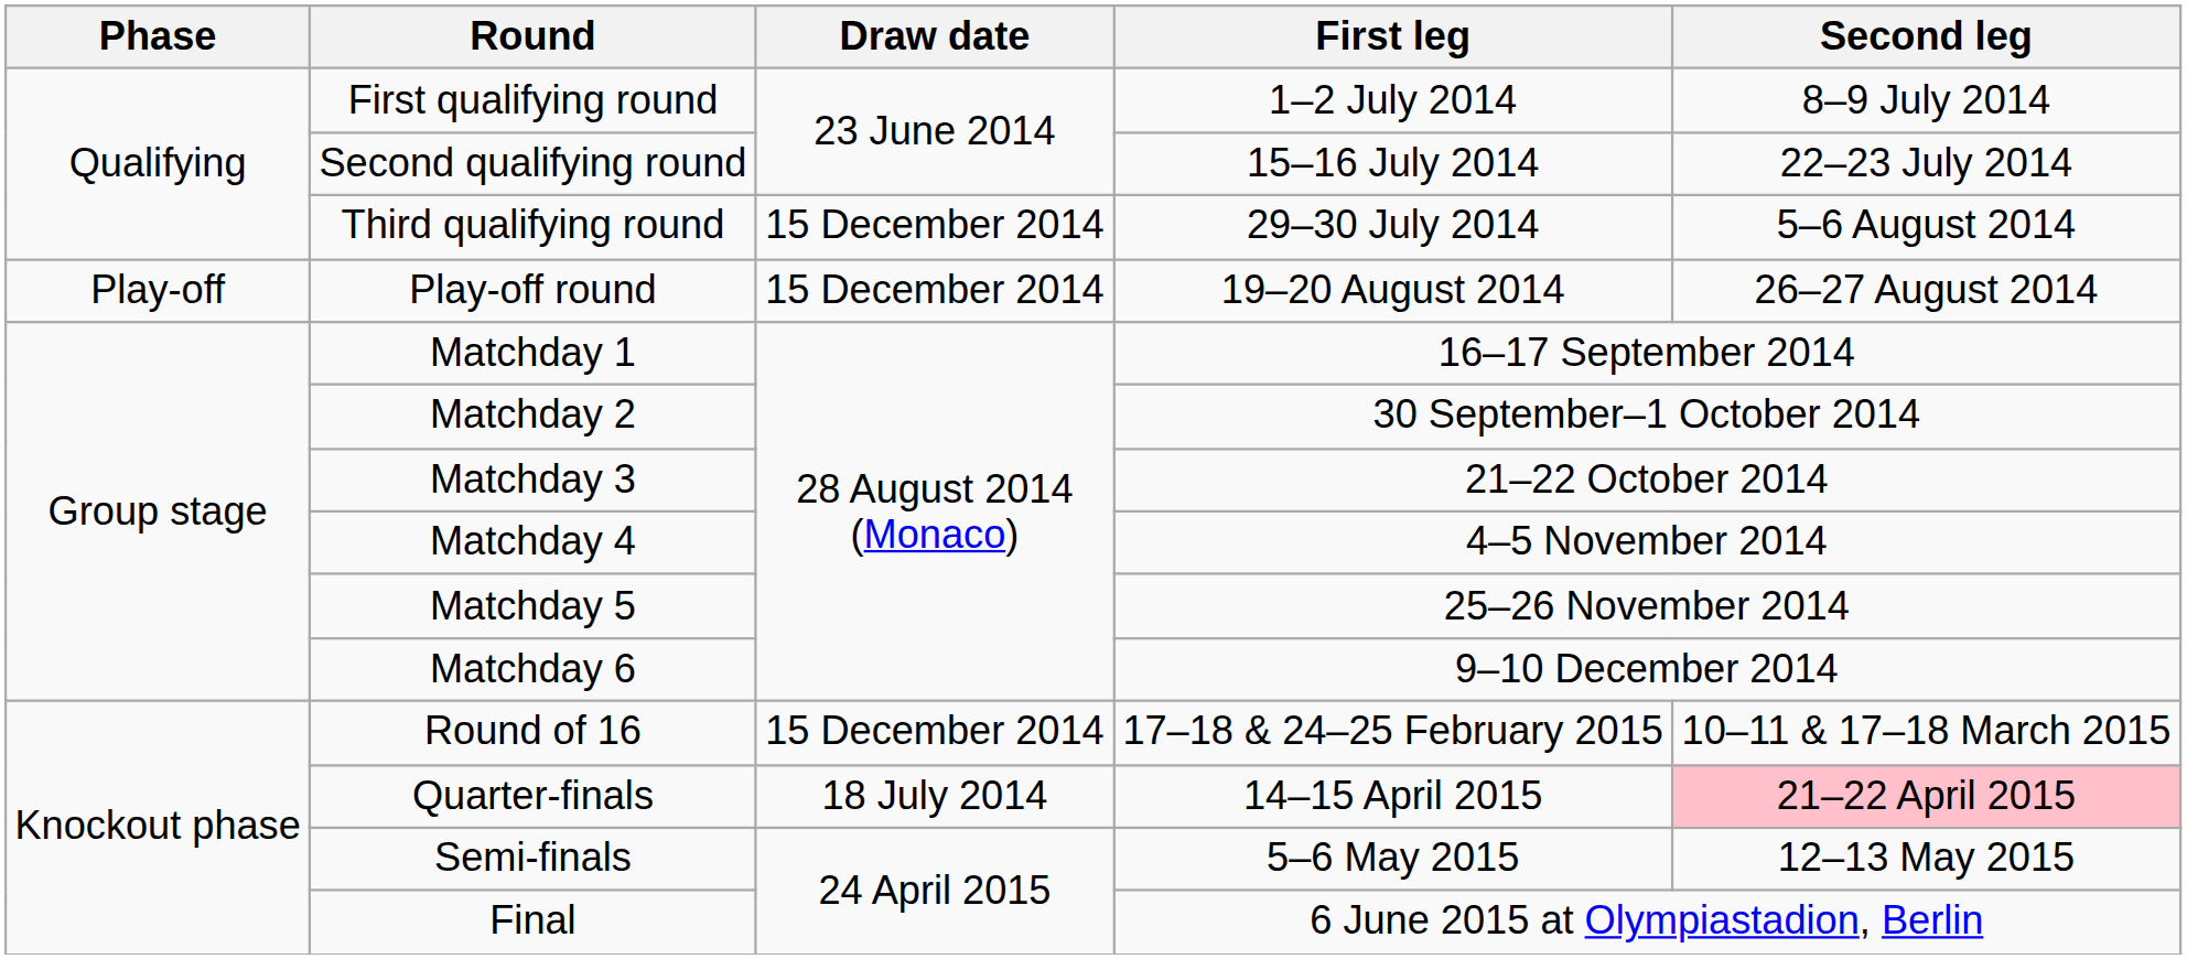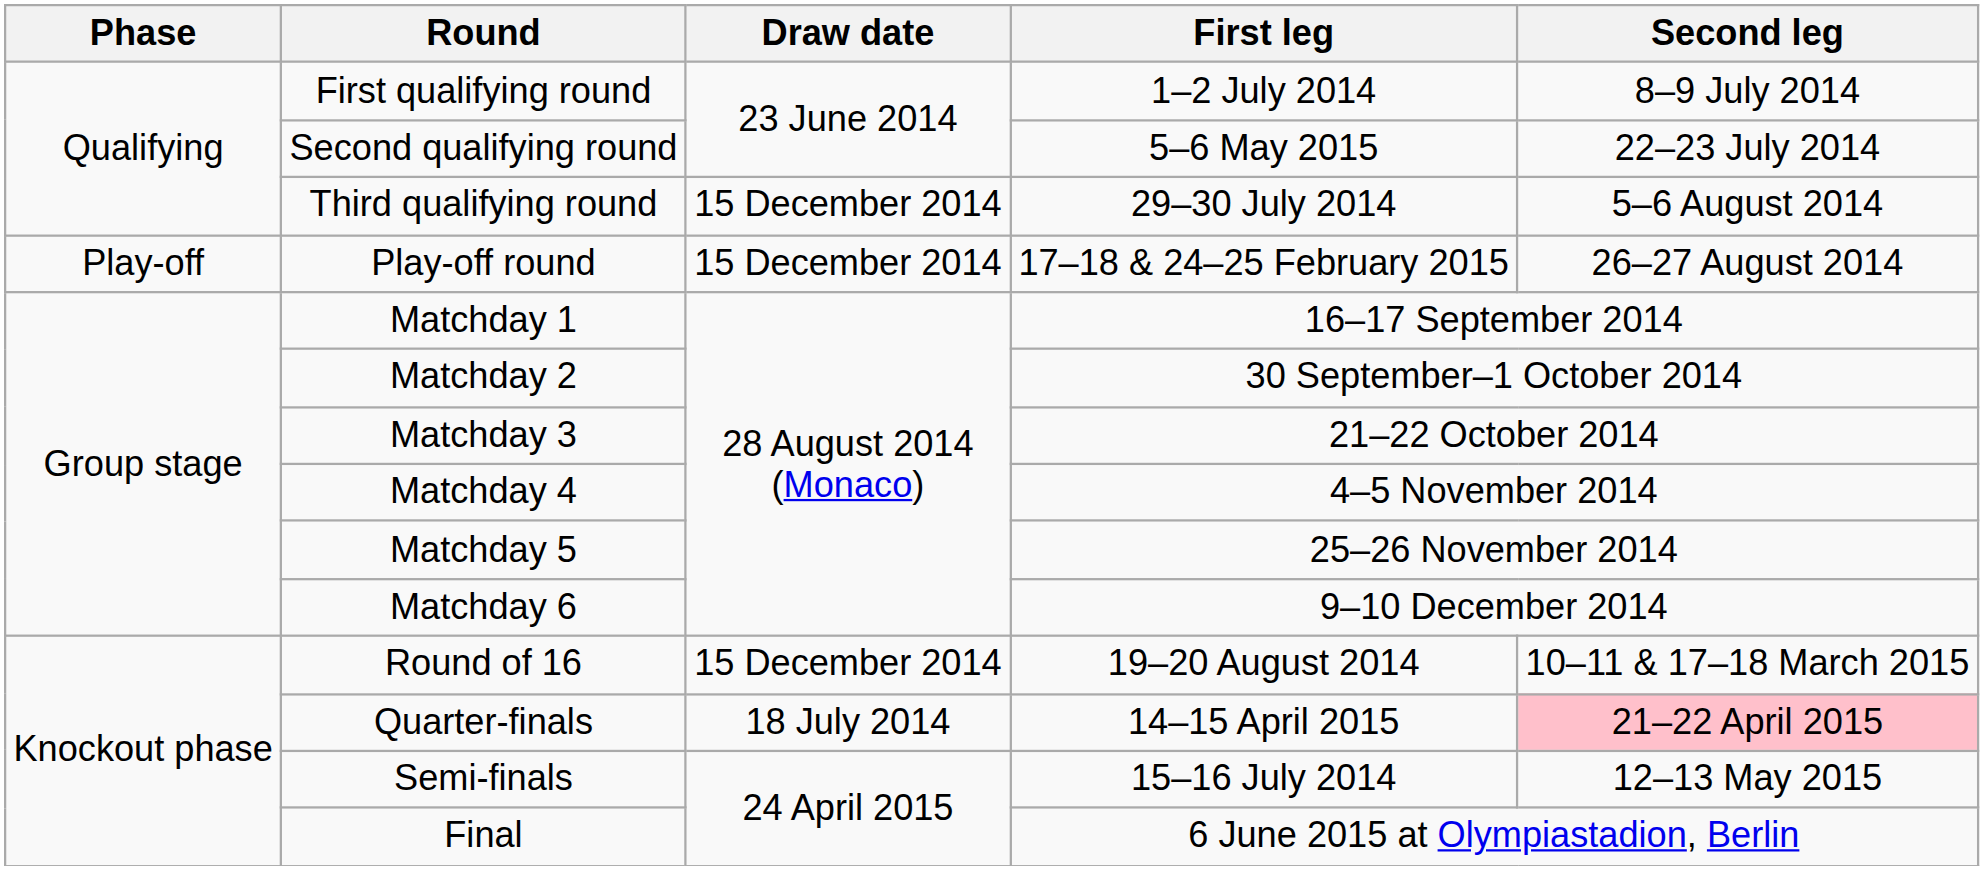 <table class="wikitable" style="text-align:center">
 <tr>
 <th>Phase</th>
 <th>Round</th>
 <th>Draw date</th>
 <th>First leg</th>
 <th>Second leg</th>
 </tr>
 <tr>
 <td rowspan=3>Qualifying</td>
 <td>First qualifying round</td>
 <td rowspan=2>23 June 2014</td>
 <td>1–2 July 2014</td>
 <td>8–9 July 2014</td>
 </tr>
 <tr>
 <td>Second qualifying round</td>
-<td>15–16 July 2014</td>
+<td>5–6 May 2015</td>
 <td>22–23 July 2014</td>
 </tr>
 <tr>
 <td>Third qualifying round</td>
 <td>15 December 2014</td>
 <td>29–30 July 2014</td>
 <td>5–6 August 2014</td>
 </tr>
 <tr>
 <td>Play-off</td>
 <td>Play-off round</td>
 <td>15 December 2014</td>
-<td>19–20 August 2014</td>
+<td>17–18 & 24–25 February 2015</td>
 <td>26–27 August 2014</td>
 </tr>
 <tr>
 <td rowspan=6>Group stage</td>
 <td>Matchday 1</td>
 <td rowspan=6>28 August 2014<br>(<a href='#'>Monaco</a>)</td>
 <td colspan=2>16–17 September 2014</td>
 </tr>
 <tr>
 <td>Matchday 2</td>
 <td colspan=2>30 September–1 October 2014</td>
 </tr>
 <tr>
 <td>Matchday 3</td>
 <td colspan=2>21–22 October 2014</td>
 </tr>
 <tr>
 <td>Matchday 4</td>
 <td colspan=2>4–5 November 2014</td>
 </tr>
 <tr>
 <td>Matchday 5</td>
 <td colspan=2>25–26 November 2014</td>
 </tr>
 <tr>
 <td>Matchday 6</td>
 <td colspan=2>9–10 December 2014</td>
 </tr>
 <tr>
 <td rowspan=4>Knockout phase</td>
 <td>Round of 16</td>
 <td>15 December 2014</td>
-<td>17–18 & 24–25 February 2015</td>
+<td>19–20 August 2014</td>
 <td>10–11 & 17–18 March 2015</td>
 </tr>
 <tr>
 <td>Quarter-finals</td>
 <td>18 July 2014</td>
 <td>14–15 April 2015</td>
 <td style="background: pink;">21–22 April 2015</td>
 </tr>
 <tr>
 <td>Semi-finals</td>
 <td rowspan=2>24 April 2015</td>
-<td>5–6 May 2015</td>
+<td>15–16 July 2014</td>
 <td>12–13 May 2015</td>
 </tr>
 <tr>
 <td>Final</td>
 <td colspan=2>6 June 2015 at <a href='#'>Olympiastadion</a>, <a href='#'>Berlin</a></td>
 </tr>
 </table>
